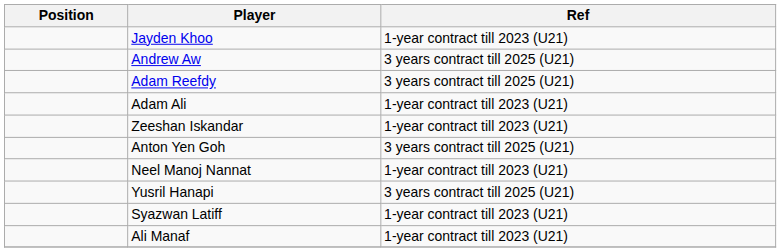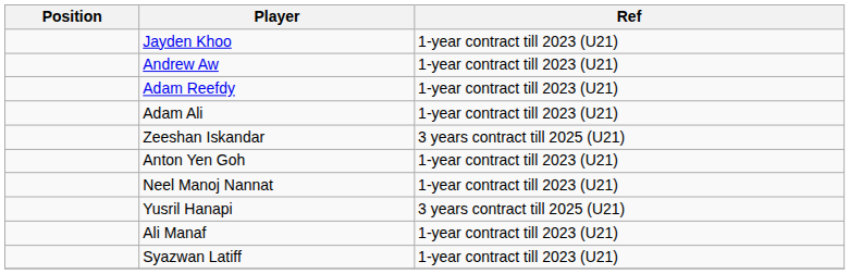 <table class="wikitable sortable" style="width:90%; text-align:center; font-size:90%; text-align:left;">
 <tr>
 <th><strong>Position</strong></th>
 <th><strong>Player</strong></th>
 <th><strong>Ref</strong></th>
 </tr>
 <tr>
 <td></td>
 <td> <a href='#'>Jayden Khoo</a></td>
 <td>1-year contract till 2023 (U21)</td>
 </tr>
 <tr>
 <td></td>
 <td> <a href='#'>Andrew Aw</a></td>
-<td>3 years contract till 2025 (U21) </td>
+<td>1-year contract till 2023 (U21)</td>
 </tr>
 <tr>
 <td></td>
 <td> <a href='#'>Adam Reefdy</a></td>
-<td>3 years contract till 2025 (U21) </td>
+<td>1-year contract till 2023 (U21)</td>
 </tr>
 <tr>
 <td></td>
 <td> Adam Ali</td>
 <td>1-year contract till 2023 (U21)</td>
 </tr>
 <tr>
 <td></td>
 <td> Zeeshan Iskandar</td>
-<td>1-year contract till 2023 (U21)</td>
+<td>3 years contract till 2025 (U21) </td>
 </tr>
 <tr>
 <td></td>
 <td> Anton Yen Goh</td>
-<td>3 years contract till 2025 (U21) </td>
+<td>1-year contract till 2023 (U21)</td>
 </tr>
 <tr>
 <td></td>
 <td> Neel Manoj Nannat</td>
 <td>1-year contract till 2023 (U21)</td>
 </tr>
 <tr>
 <td></td>
 <td> Yusril Hanapi</td>
 <td>3 years contract till 2025 (U21) </td>
 </tr>
 <tr>
 <td></td>
-<td> Syazwan Latiff</td>
+<td> Ali Manaf</td>
 <td>1-year contract till 2023 (U21)</td>
 </tr>
 <tr>
 <td></td>
-<td> Ali Manaf</td>
+<td> Syazwan Latiff</td>
 <td>1-year contract till 2023 (U21)</td>
 </tr>
 <tr>
 </tr>
 </table>
